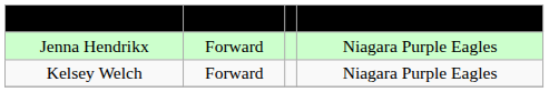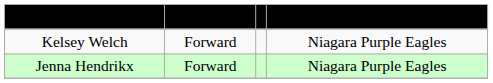 <table class="wikitable" width="80%">
 <tr align="center" bgcolor=" ">
 <td>Kaleigh Chippy</td>
+<td>Forward</td>
+<td></td>
+<td>Niagara Purple Eagles</td>
+</tr>
+<tr align="center" bgcolor="">
+<td>Kelsey Welch</td>
 <td>Forward</td>
 <td></td>
 <td>Niagara Purple Eagles</td>
 </tr>
 <tr align="center" bgcolor=" #ccffcc ">
 <td>Jenna Hendrikx</td>
 <td>Forward</td>
 <td></td>
 <td>Niagara Purple Eagles</td>
 </tr>
 <tr align="center" bgcolor="">
-<td>Kelsey Welch</td>
-<td>Forward</td>
-<td></td>
-<td>Niagara Purple Eagles</td>
-</tr>
-<tr align="center" bgcolor="">
 </tr>
 </table>
